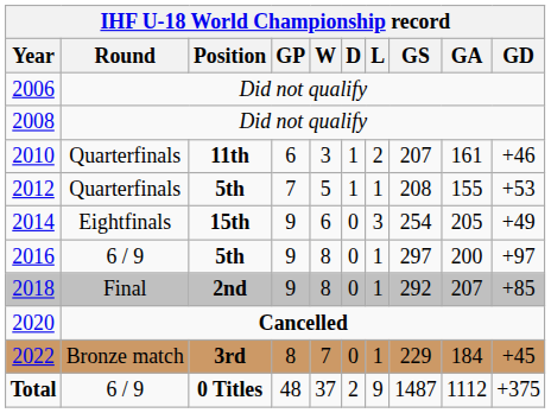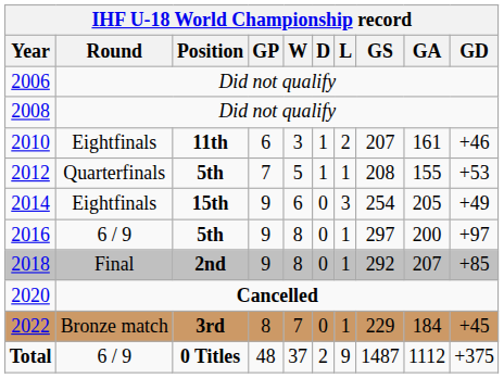 <table class="wikitable" style="text-align: center;">
 <tr>
 <th colspan=10><a href='#'>IHF U-18 World Championship</a> record </th>
 </tr>
 <tr>
 <th>Year</th>
 <th>Round</th>
 <th>Position</th>
 <th>GP</th>
 <th>W</th>
 <th>D</th>
 <th>L</th>
 <th>GS</th>
 <th>GA</th>
 <th>GD</th>
 </tr>
 <tr bgcolor=>
 <td> <a href='#'>2006</a></td>
 <td colspan="9"><em>Did not qualify</em></td>
 </tr>
 <tr bgcolor=>
 <td> <a href='#'>2008</a></td>
 <td colspan="9"><em>Did not qualify</em></td>
 </tr>
 <tr bgcolor=>
 <td> <a href='#'>2010</a></td>
-<td>Quarterfinals</td>
+<td>Eightfinals</td>
 <td><strong>11th</strong></td>
 <td>6</td>
 <td>3</td>
 <td>1</td>
 <td>2</td>
 <td>207</td>
 <td>161</td>
 <td>+46</td>
 </tr>
 <tr bgcolor=>
 <td> <a href='#'>2012</a></td>
 <td>Quarterfinals</td>
 <td><strong>5th</strong></td>
 <td>7</td>
 <td>5</td>
 <td>1</td>
 <td>1</td>
 <td>208</td>
 <td>155</td>
 <td>+53</td>
 </tr>
 <tr bgcolor=>
 <td> <a href='#'>2014</a></td>
 <td>Eightfinals</td>
 <td><strong>15th</strong></td>
 <td>9</td>
 <td>6</td>
 <td>0</td>
 <td>3</td>
 <td>254</td>
 <td>205</td>
 <td>+49</td>
 </tr>
 <tr bgcolor=>
 <td> <a href='#'>2016</a></td>
 <td>6 / 9</td>
 <td><strong>5th</strong></td>
 <td>9</td>
 <td>8</td>
 <td>0</td>
 <td>1</td>
 <td>297</td>
 <td>200</td>
 <td>+97</td>
 </tr>
 <tr bgcolor=silver>
 <td> <a href='#'>2018</a></td>
 <td>Final</td>
 <td><strong>2nd</strong></td>
 <td>9</td>
 <td>8</td>
 <td>0</td>
 <td>1</td>
 <td>292</td>
 <td>207</td>
 <td>+85</td>
 </tr>
 <tr>
 <td> <a href='#'>2020</a></td>
 <td colspan="9"><strong>Cancelled</strong></td>
 </tr>
 <tr bgcolor=#cc9966>
 <td> <a href='#'>2022</a></td>
 <td>Bronze match</td>
 <td><strong>3rd</strong></td>
 <td>8</td>
 <td>7</td>
 <td>0</td>
 <td>1</td>
 <td>229</td>
 <td>184</td>
 <td>+45</td>
 </tr>
 <tr>
 <td><strong>Total</strong></td>
 <td>6 / 9</td>
 <td><strong>0 Titles</strong></td>
 <td>48</td>
 <td>37</td>
 <td>2</td>
 <td>9</td>
 <td>1487</td>
 <td>1112</td>
 <td>+375</td>
 </tr>
 </table>
